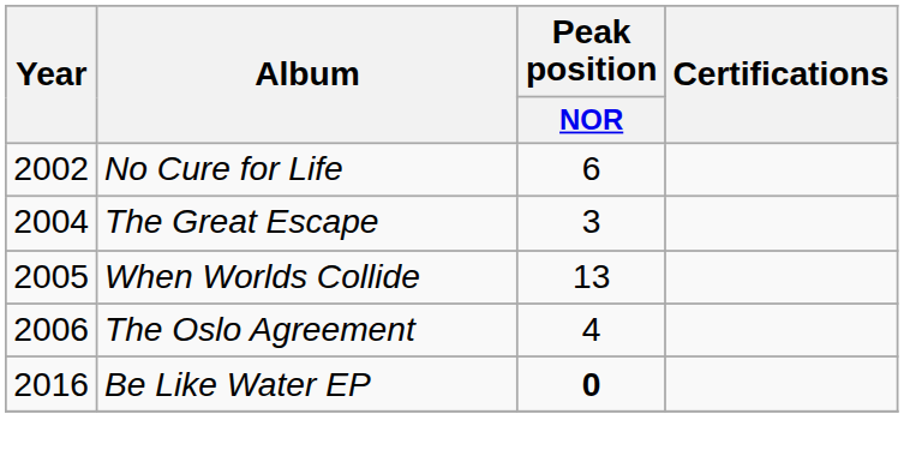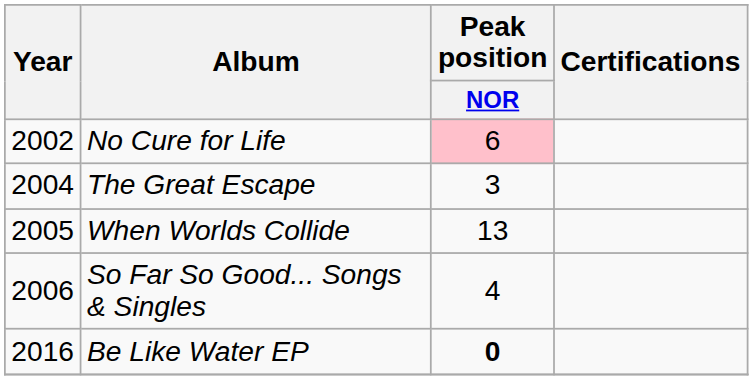 <table class="wikitable plainrowheaders" style="text-align:center;">
 <tr>
 <th scope="col" rowspan="2">Year</th>
 <th scope="col" rowspan="2" style="width:12em;">Album</th>
 <th scope="col">Peak position</th>
 <th scope="col" rowspan="2">Certifications</th>
 </tr>
 <tr>
 <th scope="col" style="width:3em;font-size:85%;"><a href='#'>NOR</a><br></th>
 </tr>
 <tr>
 <td>2002</td>
 <td style="text-align:left;"><em>No Cure for Life</em></td>
-<td>6</td>
+<td style="background: pink;">6</td>
 <td style="text-align:left;"></td>
 </tr>
 <tr>
 <td>2004</td>
 <td style="text-align:left;"><em>The Great Escape</em></td>
 <td>3</td>
 <td style="text-align:left;"></td>
 </tr>
 <tr>
 <td>2005</td>
 <td style="text-align:left;"><em>When Worlds Collide</em></td>
 <td>13</td>
 <td style="text-align:left;"></td>
 </tr>
 <tr>
 <td>2006</td>
-<td style="text-align:left;"><em>The Oslo Agreement</em></td>
+<td style="text-align:left;"><em>So Far So Good... Songs & Singles</em></td>
 <td>4</td>
 <td style="text-align:left;"></td>
 </tr>
 <tr>
 <td>2016</td>
 <td style="text-align:left;"><em>Be Like Water EP</em></td>
 <td><strong>0</strong></td>
 <td style="text-align:left;"></td>
 </tr>
 <tr>
 </tr>
 </table>
